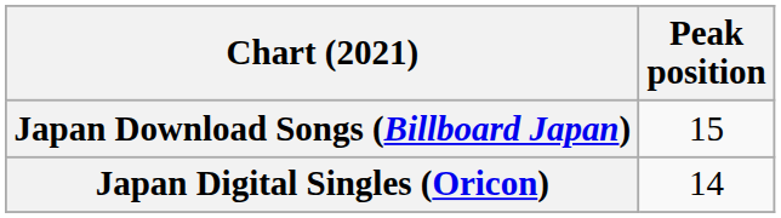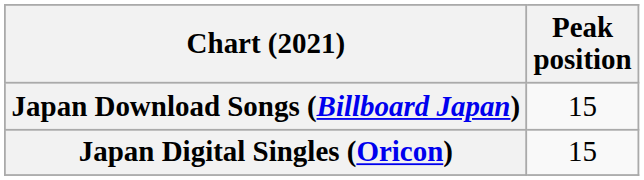 <table class="wikitable sortable plainrowheaders" style="text-align:center">
 <tr>
 <th scope="col">Chart (2021)</th>
 <th scope="col">Peak<br>position</th>
 </tr>
 <tr>
 <th scope="row">Japan Download Songs (<em><a href='#'>Billboard Japan</a></em>)</th>
 <td>15</td>
 </tr>
 <tr>
 <th scope="row">Japan Digital Singles (<a href='#'>Oricon</a>)</th>
-<td>14</td>
+<td>15</td>
 </tr>
 </table>
